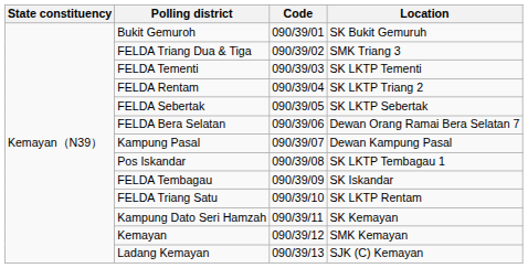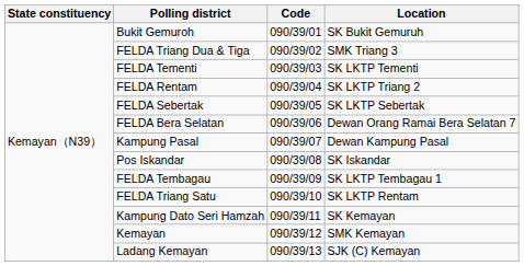 <table class="wikitable sortable mw-collapsible" style="white-space:nowrap;font-size:85%">
 <tr>
 <th>State constituency</th>
 <th>Polling district</th>
 <th>Code</th>
 <th>Location</th>
 </tr>
 <tr>
 <td rowspan="13">Kemayan（N39）</td>
 <td>Bukit Gemuroh</td>
 <td>090/39/01</td>
 <td>SK Bukit Gemuruh</td>
 </tr>
 <tr>
 <td>FELDA Triang Dua & Tiga</td>
 <td>090/39/02</td>
 <td>SMK Triang 3</td>
 </tr>
 <tr>
 <td>FELDA Tementi</td>
 <td>090/39/03</td>
 <td>SK LKTP Tementi</td>
 </tr>
 <tr>
 <td>FELDA Rentam</td>
 <td>090/39/04</td>
 <td>SK LKTP Triang 2</td>
 </tr>
 <tr>
 <td>FELDA Sebertak</td>
 <td>090/39/05</td>
 <td>SK LKTP Sebertak</td>
 </tr>
 <tr>
 <td>FELDA Bera Selatan</td>
 <td>090/39/06</td>
 <td>Dewan Orang Ramai Bera Selatan 7</td>
 </tr>
 <tr>
 <td>Kampung Pasal</td>
 <td>090/39/07</td>
 <td>Dewan Kampung Pasal</td>
 </tr>
 <tr>
 <td>Pos Iskandar</td>
 <td>090/39/08</td>
-<td>SK LKTP Tembagau 1</td>
+<td>SK Iskandar</td>
 </tr>
 <tr>
 <td>FELDA Tembagau</td>
 <td>090/39/09</td>
-<td>SK Iskandar</td>
+<td>SK LKTP Tembagau 1</td>
 </tr>
 <tr>
 <td>FELDA Triang Satu</td>
 <td>090/39/10</td>
 <td>SK LKTP Rentam</td>
 </tr>
 <tr>
 <td>Kampung Dato Seri Hamzah</td>
 <td>090/39/11</td>
 <td>SK Kemayan</td>
 </tr>
 <tr>
 <td>Kemayan</td>
 <td>090/39/12</td>
 <td>SMK Kemayan</td>
 </tr>
 <tr>
 <td>Ladang Kemayan</td>
 <td>090/39/13</td>
 <td>SJK (C) Kemayan</td>
 </tr>
 </table>
